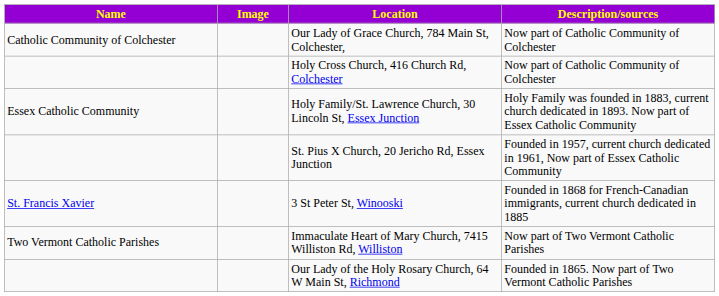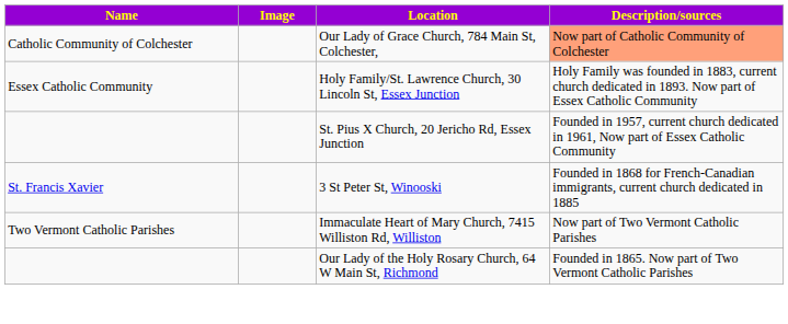 <table class="wikitable sortable" style="width:75%">
 <tr>
 <th style="background:darkviolet; color:yellow;" width="30%"><strong>Name</strong></th>
 <th style="background:darkviolet; color:yellow;" width="10%"><strong>Image</strong></th>
 <th style="background:darkviolet; color:yellow;" width="30%"><strong>Location</strong></th>
 <th style="background:darkviolet; color:yellow;" width="30%"><strong>Description/sources</strong></th>
 </tr>
 <tr>
 <td>Catholic Community of Colchester</td>
 <td></td>
 <td>Our Lady of Grace Church, 784 Main St, Colchester,</td>
-<td>Now part of Catholic Community of Colchester</td>
-</tr>
-<tr>
-<td></td>
-<td></td>
-<td>Holy Cross Church, 416 Church Rd, <a href='#'>Colchester</a></td>
-<td>Now part of Catholic Community of Colchester</td>
+<td style="background: lightsalmon;">Now part of Catholic Community of Colchester</td>
 </tr>
 <tr>
 <td>Essex Catholic Community</td>
 <td></td>
 <td>Holy Family/St. Lawrence Church, 30 Lincoln St, <a href='#'>Essex Junction</a></td>
 <td>Holy Family was founded in 1883, current church dedicated in 1893. Now part of Essex Catholic Community</td>
 </tr>
 <tr>
 <td></td>
 <td></td>
 <td>St. Pius X Church, 20 Jericho Rd, Essex Junction</td>
 <td>Founded in 1957, current church dedicated in 1961, Now part of Essex Catholic Community</td>
 </tr>
 <tr>
 <td><a href='#'>St. Francis Xavier</a></td>
 <td></td>
 <td>3 St Peter St, <a href='#'>Winooski</a></td>
 <td>Founded in 1868 for French-Canadian immigrants, current church dedicated in 1885</td>
 </tr>
 <tr>
 <td>Two Vermont Catholic Parishes</td>
 <td></td>
 <td>Immaculate Heart of Mary Church, 7415 Williston Rd, <a href='#'>Williston</a></td>
 <td>Now part of Two Vermont Catholic Parishes</td>
 </tr>
 <tr>
 <td></td>
 <td></td>
 <td>Our Lady of the Holy Rosary Church, 64 W Main St,  <a href='#'>Richmond</a></td>
 <td>Founded in 1865. Now part of Two Vermont Catholic Parishes</td>
 </tr>
 </table>
